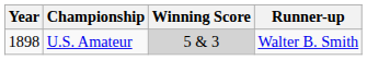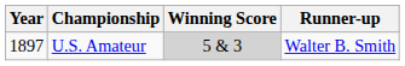 <table class="wikitable">
 <tr>
 <th>Year</th>
 <th>Championship</th>
 <th>Winning Score</th>
 <th>Runner-up</th>
 </tr>
 <tr>
-<td>1898</td>
+<td>1897</td>
 <td><a href='#'>U.S. Amateur</a></td>
 <td align=center style="background: lightgrey;">5 & 3</td>
 <td> <a href='#'>Walter B. Smith</a></td>
 </tr>
 </table>
